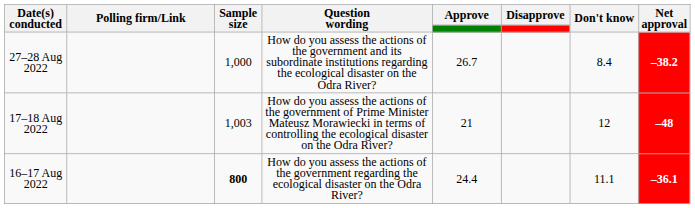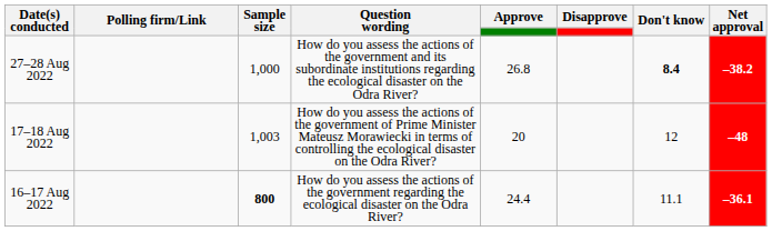 <table class="wikitable collapsible sortable" style="text-align:center; font-size:95%; line-height:14px">
 <tr>
 <th rowspan="2">Date(s)<br>conducted</th>
 <th rowspan="2" style="width:180px;">Polling firm/Link</th>
 <th rowspan="2">Sample size</th>
 <th rowspan="2">Question<br>wording</th>
 <th class="unsortable" style="width:80px;">Approve</th>
 <th class="unsortable" style="width:80px;">Disapprove</th>
 <th class="unsortable" style="width:80px;" rowspan="2">Don't know</th>
 <th class="unsortable" style="width:20px;" rowspan="2">Net approval</th>
 </tr>
 <tr>
 <th class="unsortable" style="background:green;width:60px;"></th>
 <th class="unsortable" style="background:red;width:60px;"></th>
 </tr>
 <tr>
 <td data-sort-value="2022–08–28">27–28 Aug 2022</td>
 <td></td>
 <td>1,000</td>
 <td>How do you assess the actions of the government and its subordinate institutions regarding the ecological disaster on the Odra River?</td>
-<td>26.7</td>
+<td>26.8</td>
 <td></td>
-<td>8.4</td>
+<td><strong>8.4</strong></td>
 <td style="background:red;color:white;"><strong>–38.2</strong></td>
 </tr>
 <tr>
 <td data-sort-value="2022–08–18">17–18 Aug 2022</td>
 <td> </td>
 <td>1,003</td>
 <td>How do you assess the actions of the government of Prime Minister Mateusz Morawiecki in terms of controlling the ecological disaster on the Odra River?</td>
-<td>21</td>
+<td>20</td>
 <td></td>
 <td>12</td>
 <td style="background:red;color:white;"><strong>–48</strong></td>
 </tr>
 <tr>
 <td data-sort-value="2022–08–17">16–17 Aug 2022</td>
 <td></td>
 <td><strong>800</strong></td>
 <td>How do you assess the actions of the government regarding the ecological disaster on the Odra River?</td>
 <td>24.4</td>
 <td></td>
 <td>11.1</td>
 <td style="background:red;color:white;"><strong>–36.1</strong></td>
 </tr>
 </table>
